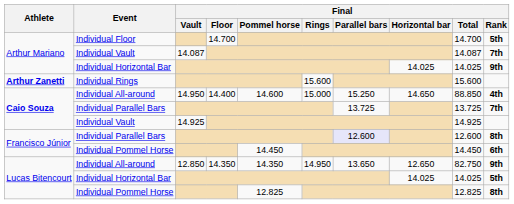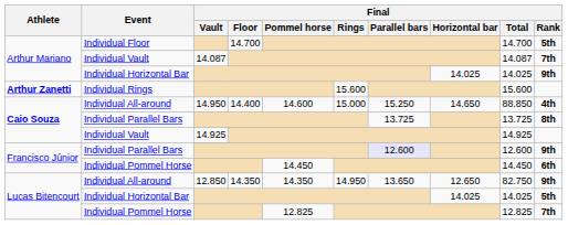 <table class="wikitable" style="font-size:90%">
 <tr>
 <th rowspan="2">Athlete</th>
 <th rowspan="2">Event</th>
 <th colspan = "8">Final</th>
 </tr>
 <tr>
 <th>Vault</th>
 <th>Floor</th>
 <th>Pommel horse</th>
 <th>Rings</th>
 <th>Parallel bars</th>
 <th>Horizontal bar</th>
 <th>Total</th>
 <th>Rank</th>
 </tr>
 <tr>
 <td rowspan=3><a href='#'>Arthur Mariano</a></td>
 <td><a href='#'>Individual Floor</a></td>
 <td bgcolor=wheat></td>
 <td align=center>14.700</td>
 <td colspan=4 bgcolor=wheat></td>
 <td align=center>14.700</td>
 <td align=center><strong>5th</strong></td>
 </tr>
 <tr>
 <td><a href='#'>Individual Vault</a></td>
 <td align=center>14.087</td>
 <td colspan=5 bgcolor=wheat></td>
 <td align=center>14.087</td>
 <td align=center><strong>7th</strong></td>
 </tr>
 <tr>
 <td><a href='#'>Individual Horizontal Bar</a></td>
 <td colspan=5 bgcolor=wheat></td>
 <td align=center>14.025</td>
 <td align=center>14.025</td>
 <td align=center><strong>9th</strong></td>
 </tr>
 <tr>
 <td><strong><a href='#'>Arthur Zanetti</a></strong></td>
 <td><a href='#'>Individual Rings</a></td>
 <td colspan=3 bgcolor=wheat></td>
 <td align=center>15.600</td>
 <td colspan=2 bgcolor=wheat></td>
 <td align=center>15.600</td>
 <td align=center></td>
 </tr>
 <tr>
 <td rowspan=3><strong><a href='#'>Caio Souza</a></strong></td>
 <td><a href='#'>Individual All-around</a></td>
 <td align=center>14.950</td>
 <td align=center>14.400</td>
 <td align=center>14.600</td>
 <td align=center>15.000</td>
 <td align=center>15.250</td>
 <td align=center>14.650</td>
 <td align=center>88.850</td>
 <td align=center><strong>4th</strong></td>
 </tr>
 <tr>
 <td><a href='#'>Individual Parallel Bars</a></td>
 <td colspan=4 bgcolor=wheat></td>
 <td align=center>13.725</td>
 <td bgcolor=wheat></td>
 <td align=center>13.725</td>
-<td align=center><strong>7th</strong></td>
+<td align=center><strong>8th</strong></td>
 </tr>
 <tr>
 <td><a href='#'>Individual Vault</a></td>
 <td align=center>14.925</td>
 <td colspan=5 bgcolor=wheat></td>
 <td align=center>14.925</td>
 <td align=center></td>
 </tr>
 <tr>
 <td rowspan=2><a href='#'>Francisco Júnior</a></td>
 <td><a href='#'>Individual Parallel Bars</a></td>
 <td colspan=4 bgcolor=wheat></td>
 <td align=center style="background: lavender;">12.600</td>
 <td bgcolor=wheat></td>
 <td align=center>12.600</td>
-<td align=center><strong>8th</strong></td>
+<td align=center><strong>9th</strong></td>
 </tr>
 <tr>
 <td><a href='#'>Individual Pommel Horse</a></td>
 <td colspan=2 bgcolor=wheat></td>
 <td align=center>14.450</td>
 <td colspan=3 bgcolor=wheat></td>
 <td align=center>14.450</td>
 <td align=center><strong>6th</strong></td>
 </tr>
 <tr>
 <td rowspan=3><a href='#'>Lucas Bitencourt</a></td>
 <td><a href='#'>Individual All-around</a></td>
 <td align=center>12.850</td>
 <td align=center>14.350</td>
 <td align=center>14.350</td>
 <td align=center>14.950</td>
 <td align=center>13.650</td>
 <td align=center>12.650</td>
 <td align=center>82.750</td>
 <td align=center><strong>9th</strong></td>
 </tr>
 <tr>
 <td><a href='#'>Individual Horizontal Bar</a></td>
 <td colspan=5 bgcolor=wheat></td>
 <td align=center>14.025</td>
 <td align=center>14.025</td>
 <td align=center><strong>5th</strong></td>
 </tr>
 <tr>
 <td><a href='#'>Individual Pommel Horse</a></td>
 <td colspan=2 bgcolor=wheat></td>
 <td align=center>12.825</td>
 <td colspan=3 bgcolor=wheat></td>
 <td align=center>12.825</td>
-<td align=center><strong>8th</strong></td>
+<td align=center><strong>7th</strong></td>
 </tr>
 </table>
